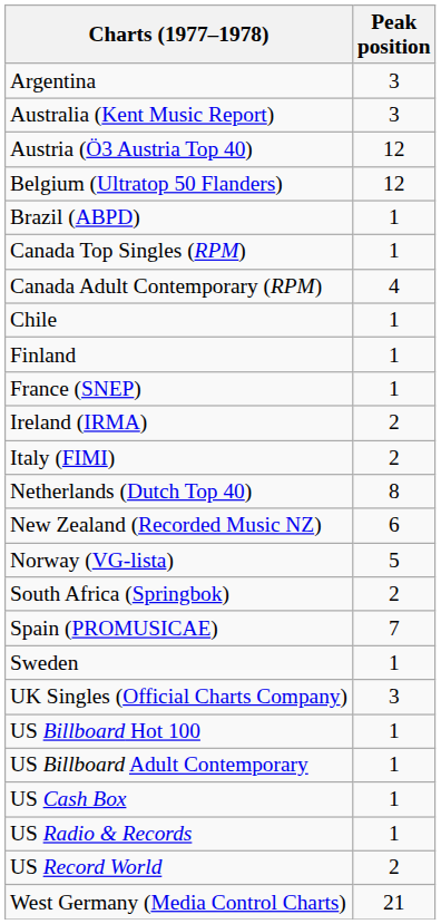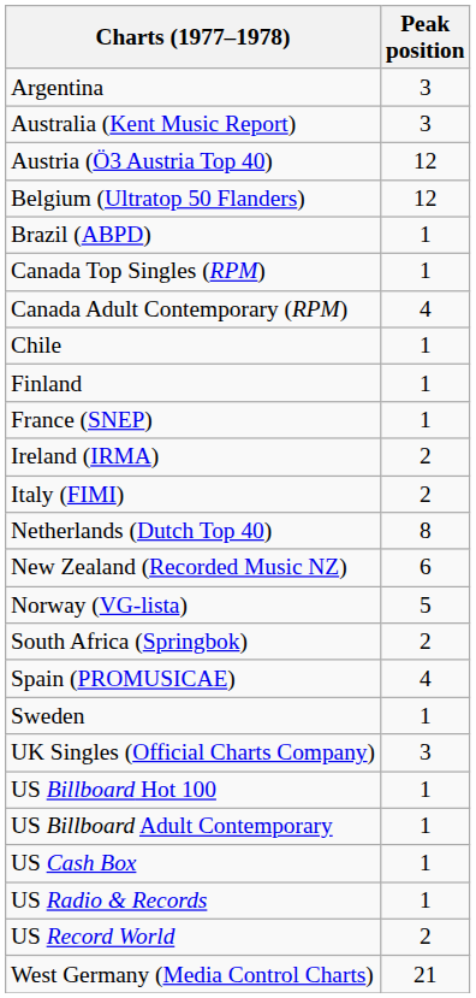 <table class="wikitable sortable">
 <tr>
 <th>Charts (1977–1978)</th>
 <th>Peak<br>position</th>
 </tr>
 <tr>
 <td>Argentina</td>
 <td style="text-align:center;">3</td>
 </tr>
 <tr>
 <td>Australia (<a href='#'>Kent Music Report</a>)</td>
 <td style="text-align:center;">3</td>
 </tr>
 <tr>
 <td>Austria (<a href='#'>Ö3 Austria Top 40</a>)</td>
 <td style="text-align:center;">12</td>
 </tr>
 <tr>
 <td>Belgium (<a href='#'>Ultratop 50 Flanders</a>)</td>
 <td style="text-align:center;">12</td>
 </tr>
 <tr>
 <td>Brazil (<a href='#'>ABPD</a>)</td>
 <td style="text-align:center;">1</td>
 </tr>
 <tr>
 <td>Canada Top Singles (<em><a href='#'>RPM</a></em>)</td>
 <td style="text-align:center;">1</td>
 </tr>
 <tr>
 <td>Canada Adult Contemporary (<em>RPM</em>)</td>
 <td style="text-align:center;">4</td>
 </tr>
 <tr>
 <td>Chile</td>
 <td style="text-align:center;">1</td>
 </tr>
 <tr>
 <td>Finland</td>
 <td style="text-align:center;">1</td>
 </tr>
 <tr>
 <td>France (<a href='#'>SNEP</a>)</td>
 <td style="text-align:center;">1</td>
 </tr>
 <tr>
 <td>Ireland (<a href='#'>IRMA</a>)</td>
 <td style="text-align:center;">2</td>
 </tr>
 <tr>
 <td>Italy (<a href='#'>FIMI</a>)</td>
 <td style="text-align:center;">2</td>
 </tr>
 <tr>
 <td>Netherlands (<a href='#'>Dutch Top 40</a>)</td>
 <td style="text-align:center;">8</td>
 </tr>
 <tr>
 <td>New Zealand (<a href='#'>Recorded Music NZ</a>)</td>
 <td style="text-align:center;">6</td>
 </tr>
 <tr>
 <td>Norway (<a href='#'>VG-lista</a>)</td>
 <td style="text-align:center;">5</td>
 </tr>
 <tr>
 <td>South Africa (<a href='#'>Springbok</a>)</td>
 <td style="text-align:center;">2</td>
 </tr>
 <tr>
 <td>Spain (<a href='#'>PROMUSICAE</a>)</td>
-<td style="text-align:center;">7</td>
+<td style="text-align:center;">4</td>
 </tr>
 <tr>
 <td>Sweden</td>
 <td style="text-align:center;">1</td>
 </tr>
 <tr>
 <td>UK Singles (<a href='#'>Official Charts Company</a>)</td>
 <td style="text-align:center;">3</td>
 </tr>
 <tr>
 <td>US <a href='#'><em>Billboard</em> Hot 100</a></td>
 <td style="text-align:center;">1</td>
 </tr>
 <tr>
 <td>US <em>Billboard</em> <a href='#'>Adult Contemporary</a></td>
 <td style="text-align:center;">1</td>
 </tr>
 <tr>
 <td>US <em><a href='#'>Cash Box</a></em></td>
 <td style="text-align:center;">1</td>
 </tr>
 <tr>
 <td>US <em><a href='#'>Radio & Records</a></em></td>
 <td style="text-align:center;">1</td>
 </tr>
 <tr>
 <td>US <em><a href='#'>Record World</a></em></td>
 <td style="text-align:center;">2</td>
 </tr>
 <tr>
 <td>West Germany (<a href='#'>Media Control Charts</a>)</td>
 <td style="text-align:center;">21</td>
 </tr>
 </table>
